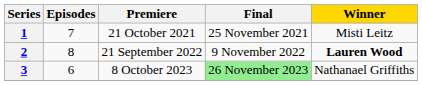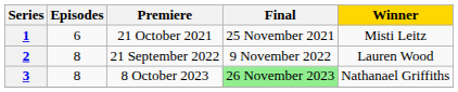 <table class="wikitable"  style="text-align:center; line-height:16px;">
 <tr>
 <th scope="col">Series</th>
 <th scope="col">Episodes</th>
 <th scope="col">Premiere</th>
 <th scope="col">Final</th>
 <th style="background:gold;">Winner</th>
 </tr>
 <tr>
 <th><a href='#'>1</a></th>
-<td>7</td>
+<td>6</td>
 <td>21 October 2021</td>
 <td>25 November 2021</td>
 <td>Misti Leitz</td>
 </tr>
 <tr>
 <th><a href='#'>2</a></th>
 <td>8</td>
 <td>21 September 2022</td>
 <td>9 November 2022</td>
-<td><strong>Lauren Wood</strong></td>
+<td>Lauren Wood</td>
 </tr>
 <tr>
 <th><a href='#'>3</a></th>
-<td>6</td>
+<td>8</td>
 <td>8 October 2023</td>
 <td style="background: lightgreen;">26 November 2023</td>
 <td>Nathanael Griffiths</td>
 </tr>
 <tr>
 </tr>
 </table>
